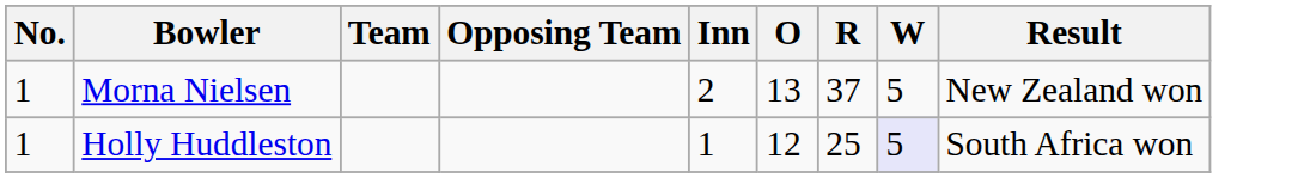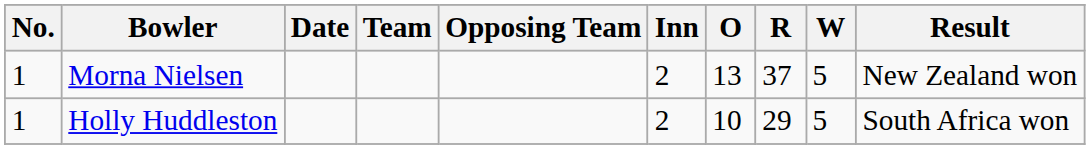 <table class="wikitable sortable">
 <tr>
 <th>No.</th>
 <th>Bowler</th>
+<th>Date</th>
 <th>Team</th>
 <th>Opposing Team</th>
 <th scope="col" style="width:20px;">Inn</th>
 <th scope="col" style="width:20px;">O</th>
 <th scope="col" style="width:20px;">R</th>
 <th scope="col" style="width:20px;">W</th>
 <th>Result</th>
 </tr>
 <tr>
 <td>1</td>
 <td><a href='#'>Morna Nielsen</a></td>
 <td></td>
 <td></td>
+<td></td>
 <td>2</td>
 <td>13</td>
 <td>37</td>
 <td>5</td>
 <td>New Zealand won</td>
 </tr>
 <tr>
 <td>1</td>
 <td><a href='#'>Holly Huddleston</a></td>
 <td></td>
 <td></td>
-<td>1</td>
-<td>12</td>
-<td>25</td>
-<td style="background: lavender;">5</td>
+<td></td>
+<td>2</td>
+<td>10</td>
+<td>29</td>
+<td>5</td>
 <td>South Africa won</td>
 </tr>
 </table>
